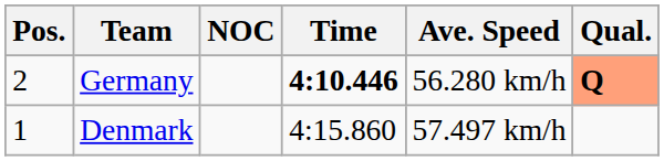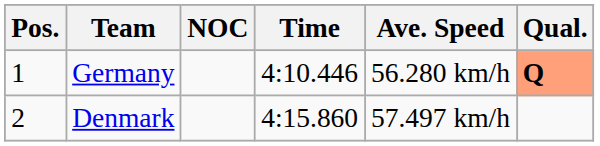 <table class="wikitable" style="font-size:95%;">
 <tr>
 <th>Pos.</th>
 <th>Team</th>
 <th>NOC</th>
 <th>Time</th>
 <th>Ave. Speed</th>
 <th>Qual.</th>
 </tr>
 <tr>
-<td>2</td>
+<td>1</td>
 <td><a href='#'>Germany</a></td>
 <td></td>
-<td><strong>4:10.446</strong></td>
+<td>4:10.446</td>
 <td>56.280 km/h</td>
 <td style="background: lightsalmon;"><strong>Q</strong></td>
 </tr>
 <tr>
-<td>1</td>
+<td>2</td>
 <td><a href='#'>Denmark</a></td>
 <td></td>
 <td>4:15.860</td>
 <td>57.497 km/h</td>
 <td></td>
 </tr>
 </table>
